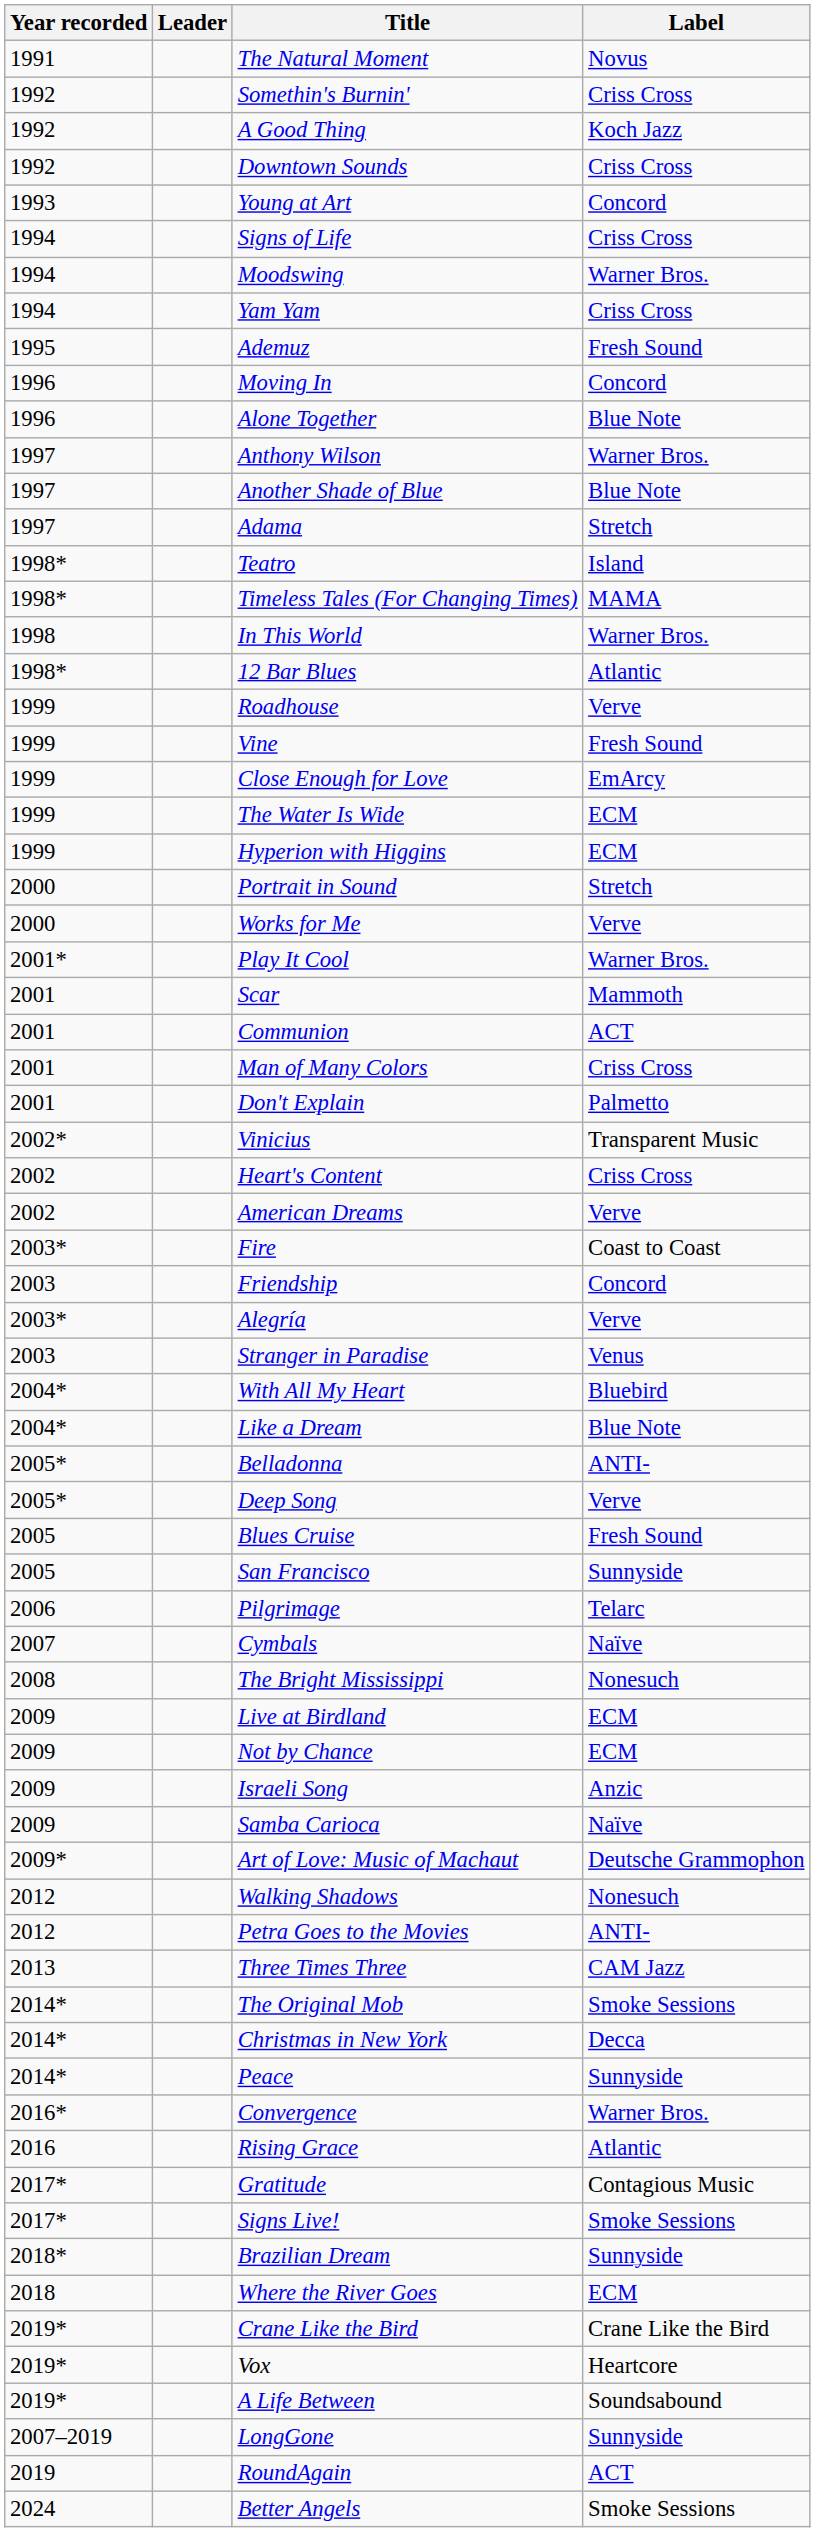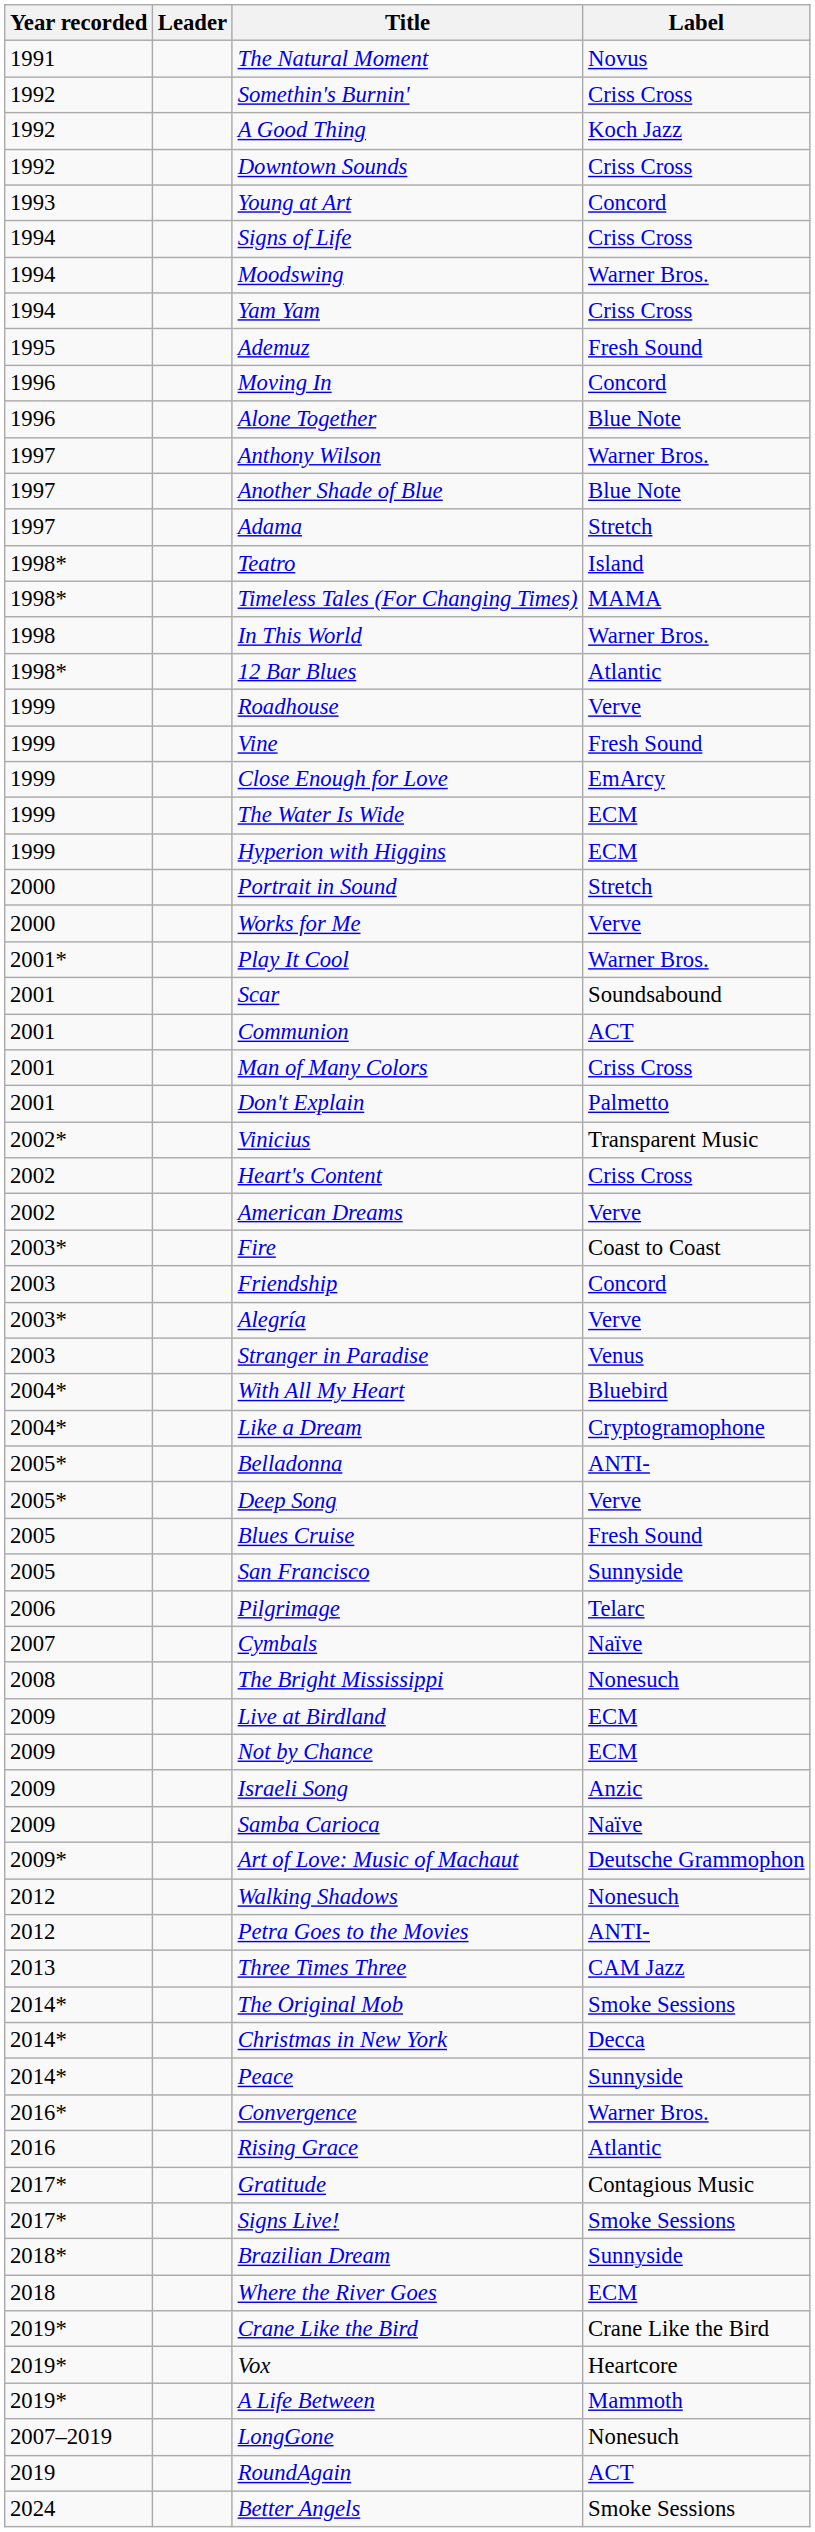 <table class="wikitable sortable">
 <tr>
 <th>Year recorded</th>
 <th>Leader</th>
 <th>Title</th>
 <th>Label</th>
 </tr>
 <tr>
 <td>1991</td>
 <td></td>
 <td><em><a href='#'>The Natural Moment</a></em></td>
 <td><a href='#'>Novus</a></td>
 </tr>
 <tr>
 <td>1992</td>
 <td></td>
 <td><em><a href='#'>Somethin's Burnin'</a></em></td>
 <td><a href='#'>Criss Cross</a></td>
 </tr>
 <tr>
 <td>1992</td>
 <td></td>
 <td><em><a href='#'>A Good Thing</a></em></td>
 <td><a href='#'>Koch Jazz</a></td>
 </tr>
 <tr>
 <td>1992</td>
 <td></td>
 <td><em><a href='#'>Downtown Sounds</a></em></td>
 <td><a href='#'>Criss Cross</a></td>
 </tr>
 <tr>
 <td>1993</td>
 <td></td>
 <td><em><a href='#'>Young at Art</a></em></td>
 <td><a href='#'>Concord</a></td>
 </tr>
 <tr>
 <td>1994</td>
 <td></td>
 <td><em><a href='#'>Signs of Life</a></em></td>
 <td><a href='#'>Criss Cross</a></td>
 </tr>
 <tr>
 <td>1994</td>
 <td></td>
 <td><em><a href='#'>Moodswing</a></em></td>
 <td><a href='#'>Warner Bros.</a></td>
 </tr>
 <tr>
 <td>1994</td>
 <td></td>
 <td><em><a href='#'>Yam Yam</a></em></td>
 <td><a href='#'>Criss Cross</a></td>
 </tr>
 <tr>
 <td>1995</td>
 <td></td>
 <td><em><a href='#'>Ademuz</a></em></td>
 <td><a href='#'>Fresh Sound</a></td>
 </tr>
 <tr>
 <td>1996</td>
 <td></td>
 <td><em><a href='#'>Moving In</a></em></td>
 <td><a href='#'>Concord</a></td>
 </tr>
 <tr>
 <td>1996</td>
 <td></td>
 <td><em><a href='#'>Alone Together</a></em></td>
 <td><a href='#'>Blue Note</a></td>
 </tr>
 <tr>
 <td>1997</td>
 <td></td>
 <td><em><a href='#'>Anthony Wilson</a></em></td>
 <td><a href='#'>Warner Bros.</a></td>
 </tr>
 <tr>
 <td>1997</td>
 <td></td>
 <td><em><a href='#'>Another Shade of Blue</a></em></td>
 <td><a href='#'>Blue Note</a></td>
 </tr>
 <tr>
 <td>1997</td>
 <td></td>
 <td><em><a href='#'>Adama</a></em></td>
 <td><a href='#'>Stretch</a></td>
 </tr>
 <tr>
 <td>1998*</td>
 <td></td>
 <td><em><a href='#'>Teatro</a></em></td>
 <td><a href='#'>Island</a></td>
 </tr>
 <tr>
 <td>1998*</td>
 <td></td>
 <td><em><a href='#'>Timeless Tales (For Changing Times)</a></em></td>
 <td><a href='#'>MAMA</a></td>
 </tr>
 <tr>
 <td>1998</td>
 <td></td>
 <td><em><a href='#'>In This World</a></em></td>
 <td><a href='#'>Warner Bros.</a></td>
 </tr>
 <tr>
 <td>1998*</td>
 <td></td>
 <td><em><a href='#'>12 Bar Blues</a></em></td>
 <td><a href='#'>Atlantic</a></td>
 </tr>
 <tr>
 <td>1999</td>
 <td></td>
 <td><em><a href='#'>Roadhouse</a></em></td>
 <td><a href='#'>Verve</a></td>
 </tr>
 <tr>
 <td>1999</td>
 <td></td>
 <td><em><a href='#'>Vine</a></em></td>
 <td><a href='#'>Fresh Sound</a></td>
 </tr>
 <tr>
 <td>1999</td>
 <td></td>
 <td><em><a href='#'>Close Enough for Love</a></em></td>
 <td><a href='#'>EmArcy</a></td>
 </tr>
 <tr>
 <td>1999</td>
 <td></td>
 <td><em><a href='#'>The Water Is Wide</a></em></td>
 <td><a href='#'>ECM</a></td>
 </tr>
 <tr>
 <td>1999</td>
 <td></td>
 <td><em><a href='#'>Hyperion with Higgins</a></em></td>
 <td><a href='#'>ECM</a></td>
 </tr>
 <tr>
 <td>2000</td>
 <td></td>
 <td><em><a href='#'>Portrait in Sound</a></em></td>
 <td><a href='#'>Stretch</a></td>
 </tr>
 <tr>
 <td>2000</td>
 <td></td>
 <td><em><a href='#'>Works for Me</a></em></td>
 <td><a href='#'>Verve</a></td>
 </tr>
 <tr>
 <td>2001*</td>
 <td></td>
 <td><em><a href='#'>Play It Cool</a></em></td>
 <td><a href='#'>Warner Bros.</a></td>
 </tr>
 <tr>
 <td>2001</td>
 <td></td>
 <td><em><a href='#'>Scar</a></em></td>
-<td><a href='#'>Mammoth</a></td>
+<td>Soundsabound</td>
 </tr>
 <tr>
 <td>2001</td>
 <td></td>
 <td><em><a href='#'>Communion</a></em></td>
 <td><a href='#'>ACT</a></td>
 </tr>
 <tr>
 <td>2001</td>
 <td></td>
 <td><em><a href='#'>Man of Many Colors</a></em></td>
 <td><a href='#'>Criss Cross</a></td>
 </tr>
 <tr>
 <td>2001</td>
 <td></td>
 <td><em><a href='#'>Don't Explain</a></em></td>
 <td><a href='#'>Palmetto</a></td>
 </tr>
 <tr>
 <td>2002*</td>
 <td></td>
 <td><em><a href='#'>Vinicius</a></em></td>
 <td>Transparent Music</td>
 </tr>
 <tr>
 <td>2002</td>
 <td></td>
 <td><em><a href='#'>Heart's Content</a></em></td>
 <td><a href='#'>Criss Cross</a></td>
 </tr>
 <tr>
 <td>2002</td>
 <td></td>
 <td><em><a href='#'>American Dreams</a></em></td>
 <td><a href='#'>Verve</a></td>
 </tr>
 <tr>
 <td>2003*</td>
 <td></td>
 <td><em><a href='#'>Fire</a></em></td>
 <td>Coast to Coast</td>
 </tr>
 <tr>
 <td>2003</td>
 <td></td>
 <td><em><a href='#'>Friendship</a></em></td>
 <td><a href='#'>Concord</a></td>
 </tr>
 <tr>
 <td>2003*</td>
 <td></td>
 <td><em><a href='#'>Alegría</a></em></td>
 <td><a href='#'>Verve</a></td>
 </tr>
 <tr>
 <td>2003</td>
 <td></td>
 <td><em><a href='#'>Stranger in Paradise</a></em></td>
 <td><a href='#'>Venus</a></td>
 </tr>
 <tr>
 <td>2004*</td>
 <td></td>
 <td><em><a href='#'>With All My Heart</a></em></td>
 <td><a href='#'>Bluebird</a></td>
 </tr>
 <tr>
 <td>2004*</td>
 <td></td>
 <td><em><a href='#'>Like a Dream</a></em></td>
-<td><a href='#'>Blue Note</a></td>
+<td><a href='#'>Cryptogramophone</a></td>
 </tr>
 <tr>
 <td>2005*</td>
 <td></td>
 <td><em><a href='#'>Belladonna</a></em></td>
 <td><a href='#'>ANTI-</a></td>
 </tr>
 <tr>
 <td>2005*</td>
 <td></td>
 <td><em><a href='#'>Deep Song</a></em></td>
 <td><a href='#'>Verve</a></td>
 </tr>
 <tr>
 <td>2005</td>
 <td></td>
 <td><em><a href='#'>Blues Cruise</a></em></td>
 <td><a href='#'>Fresh Sound</a></td>
 </tr>
 <tr>
 <td>2005</td>
 <td></td>
 <td><em><a href='#'>San Francisco</a></em></td>
 <td><a href='#'>Sunnyside</a></td>
 </tr>
 <tr>
 <td>2006</td>
 <td></td>
 <td><em><a href='#'>Pilgrimage</a></em></td>
 <td><a href='#'>Telarc</a></td>
 </tr>
 <tr>
 <td>2007</td>
 <td></td>
 <td><em><a href='#'>Cymbals</a></em></td>
 <td><a href='#'>Naïve</a></td>
 </tr>
 <tr>
 <td>2008</td>
 <td></td>
 <td><em><a href='#'>The Bright Mississippi</a></em></td>
 <td><a href='#'>Nonesuch</a></td>
 </tr>
 <tr>
 <td>2009</td>
 <td></td>
 <td><em><a href='#'>Live at Birdland</a></em></td>
 <td><a href='#'>ECM</a></td>
 </tr>
 <tr>
 <td>2009</td>
 <td></td>
 <td><em><a href='#'>Not by Chance</a></em></td>
 <td><a href='#'>ECM</a></td>
 </tr>
 <tr>
 <td>2009</td>
 <td></td>
 <td><em><a href='#'>Israeli Song</a></em></td>
 <td><a href='#'>Anzic</a></td>
 </tr>
 <tr>
 <td>2009</td>
 <td></td>
 <td><em><a href='#'>Samba Carioca</a></em></td>
 <td><a href='#'>Naïve</a></td>
 </tr>
 <tr>
 <td>2009*</td>
 <td></td>
 <td><em><a href='#'>Art of Love: Music of Machaut</a></em></td>
 <td><a href='#'>Deutsche Grammophon</a></td>
 </tr>
 <tr>
 <td>2012</td>
 <td></td>
 <td><em><a href='#'>Walking Shadows</a></em></td>
 <td><a href='#'>Nonesuch</a></td>
 </tr>
 <tr>
 <td>2012</td>
 <td></td>
 <td><em><a href='#'>Petra Goes to the Movies</a></em></td>
 <td><a href='#'>ANTI-</a></td>
 </tr>
 <tr>
 <td>2013</td>
 <td></td>
 <td><em><a href='#'>Three Times Three</a></em></td>
 <td><a href='#'>CAM Jazz</a></td>
 </tr>
 <tr>
 <td>2014*</td>
 <td></td>
 <td><em><a href='#'>The Original Mob</a></em></td>
 <td><a href='#'>Smoke Sessions</a></td>
 </tr>
 <tr>
 <td>2014*</td>
 <td></td>
 <td><em><a href='#'>Christmas in New York</a></em></td>
 <td><a href='#'>Decca</a></td>
 </tr>
 <tr>
 <td>2014*</td>
 <td></td>
 <td><em><a href='#'>Peace</a></em></td>
 <td><a href='#'>Sunnyside</a></td>
 </tr>
 <tr>
 <td>2016*</td>
 <td></td>
 <td><em><a href='#'>Convergence</a></em></td>
 <td><a href='#'>Warner Bros.</a></td>
 </tr>
 <tr>
 <td>2016</td>
 <td></td>
 <td><em><a href='#'>Rising Grace</a></em></td>
 <td><a href='#'>Atlantic</a></td>
 </tr>
 <tr>
 <td>2017*</td>
 <td></td>
 <td><em><a href='#'>Gratitude</a></em></td>
 <td>Contagious Music</td>
 </tr>
 <tr>
 <td>2017*</td>
 <td></td>
 <td><em><a href='#'>Signs Live!</a></em></td>
 <td><a href='#'>Smoke Sessions</a></td>
 </tr>
 <tr>
 <td>2018*</td>
 <td></td>
 <td><em><a href='#'>Brazilian Dream</a></em></td>
 <td><a href='#'>Sunnyside</a></td>
 </tr>
 <tr>
 <td>2018</td>
 <td></td>
 <td><em><a href='#'>Where the River Goes</a></em></td>
 <td><a href='#'>ECM</a></td>
 </tr>
 <tr>
 <td>2019*</td>
 <td></td>
 <td><em><a href='#'>Crane Like the Bird</a></em></td>
 <td>Crane Like the Bird</td>
 </tr>
 <tr>
 <td>2019*</td>
 <td></td>
 <td><em>Vox</em></td>
 <td>Heartcore</td>
 </tr>
 <tr>
 <td>2019*</td>
 <td></td>
 <td><em><a href='#'>A Life Between</a></em></td>
-<td>Soundsabound</td>
+<td><a href='#'>Mammoth</a></td>
 </tr>
 <tr>
 <td>2007–2019</td>
 <td></td>
 <td><em><a href='#'>LongGone</a></em></td>
-<td><a href='#'>Sunnyside</a></td>
+<td>Nonesuch</td>
 </tr>
 <tr>
 <td>2019</td>
 <td></td>
 <td><em><a href='#'>RoundAgain</a></em></td>
 <td><a href='#'>ACT</a></td>
 </tr>
 <tr>
 <td>2024</td>
 <td></td>
 <td><em><a href='#'>Better Angels</a></em></td>
 <td>Smoke Sessions</td>
 </tr>
 </table>
